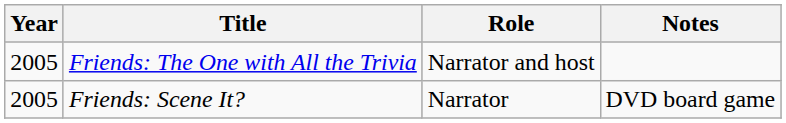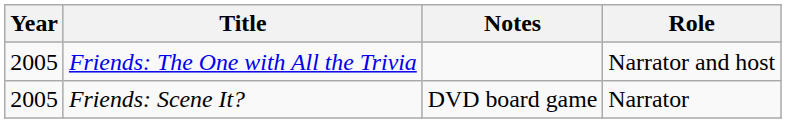 <table class="wikitable">
 <tr>
 <th>Year</th>
 <th>Title</th>
+<th>Notes</th>
 <th>Role</th>
-<th>Notes</th>
 </tr>
 <tr>
 <td>2005</td>
 <td><em><a href='#'>Friends: The One with All the Trivia</a></em></td>
+<td></td>
 <td>Narrator and host</td>
-<td></td>
 </tr>
 <tr>
 <td>2005</td>
 <td><em>Friends: Scene It?</em></td>
+<td>DVD board game</td>
 <td>Narrator</td>
-<td>DVD board game</td>
 </tr>
 </table>
